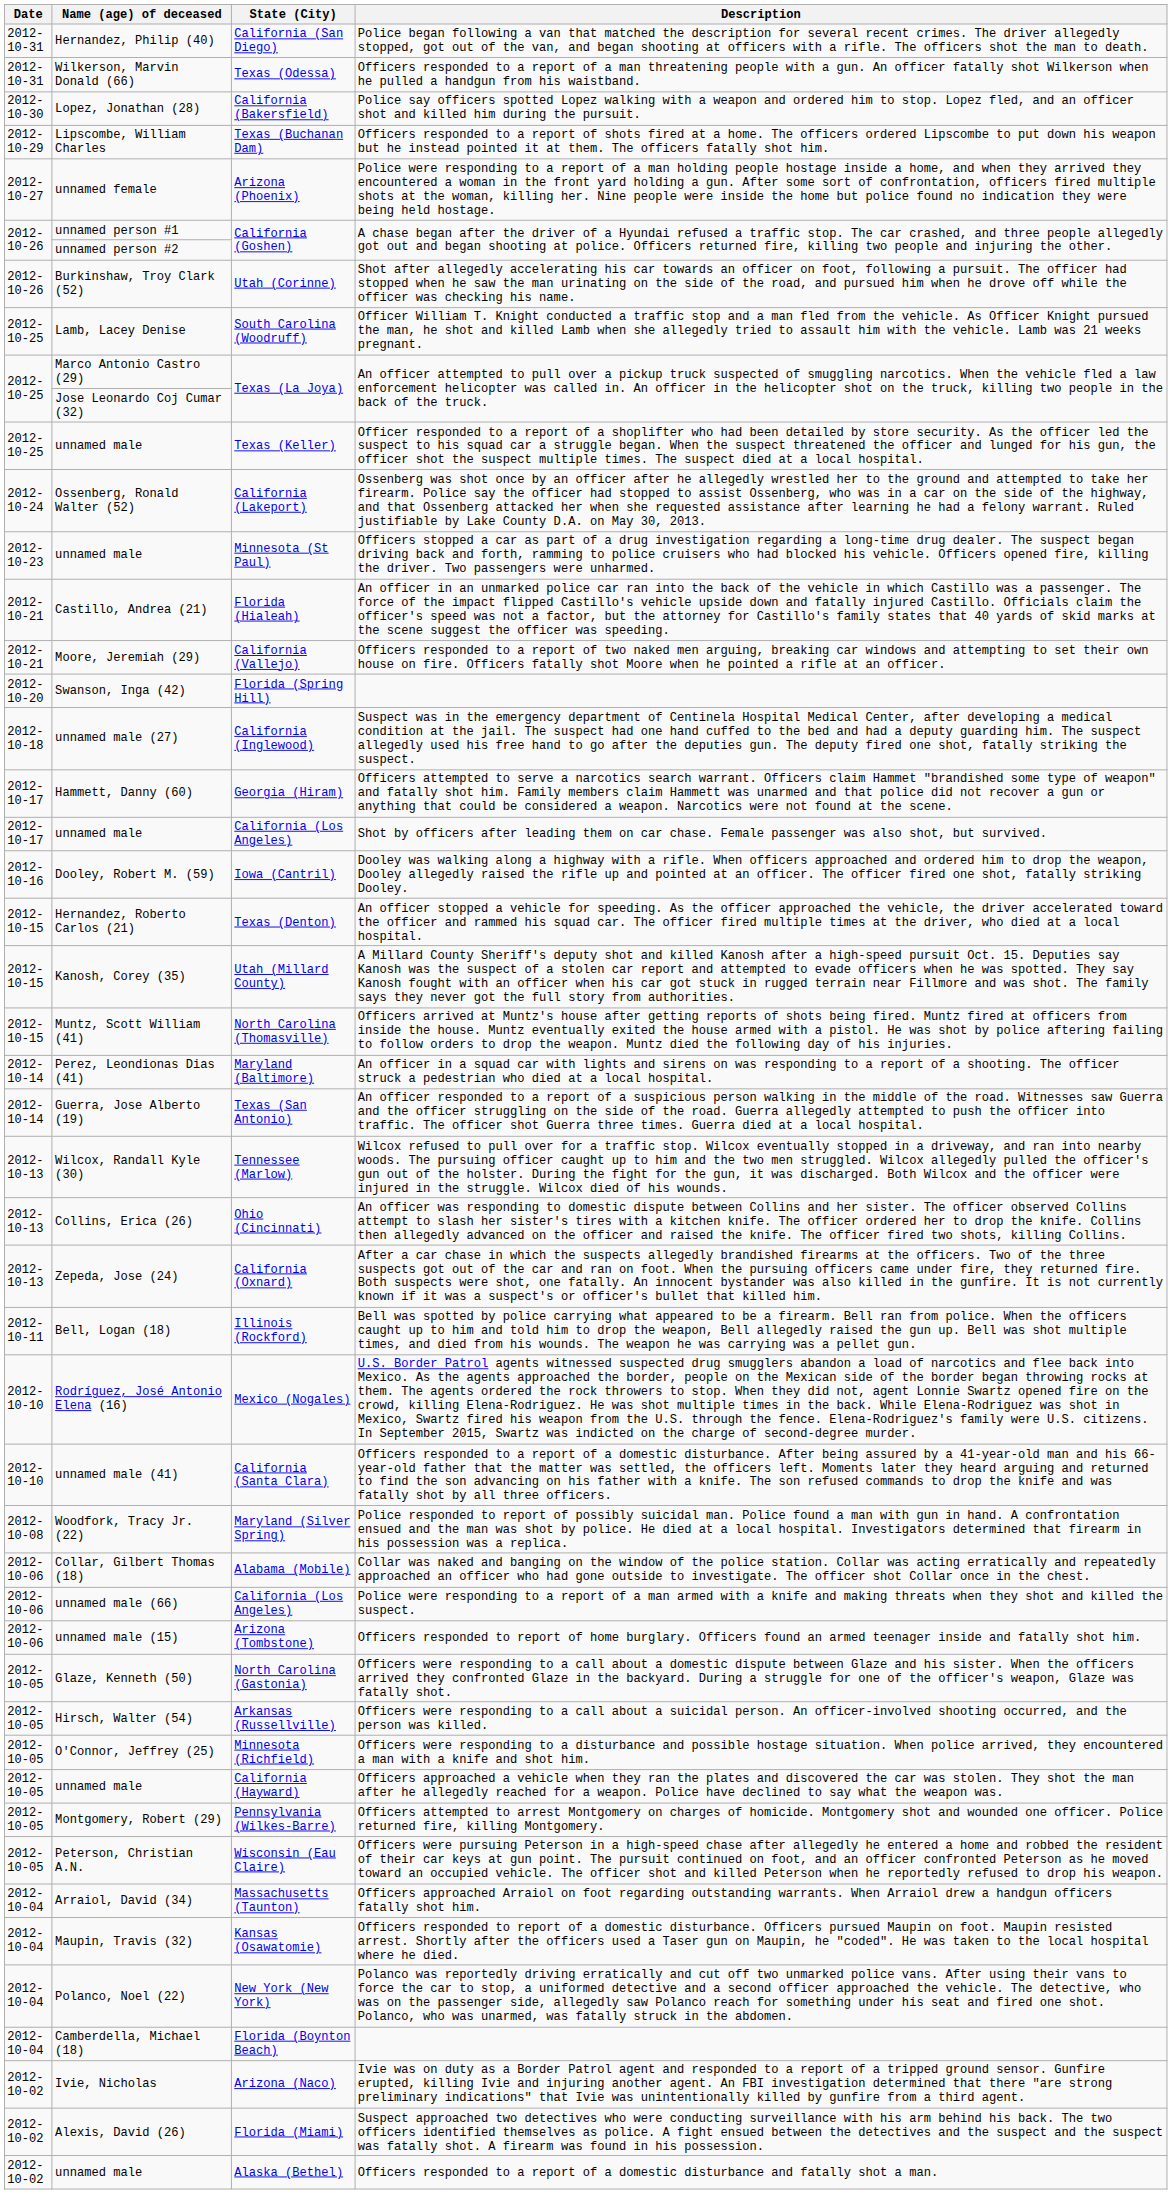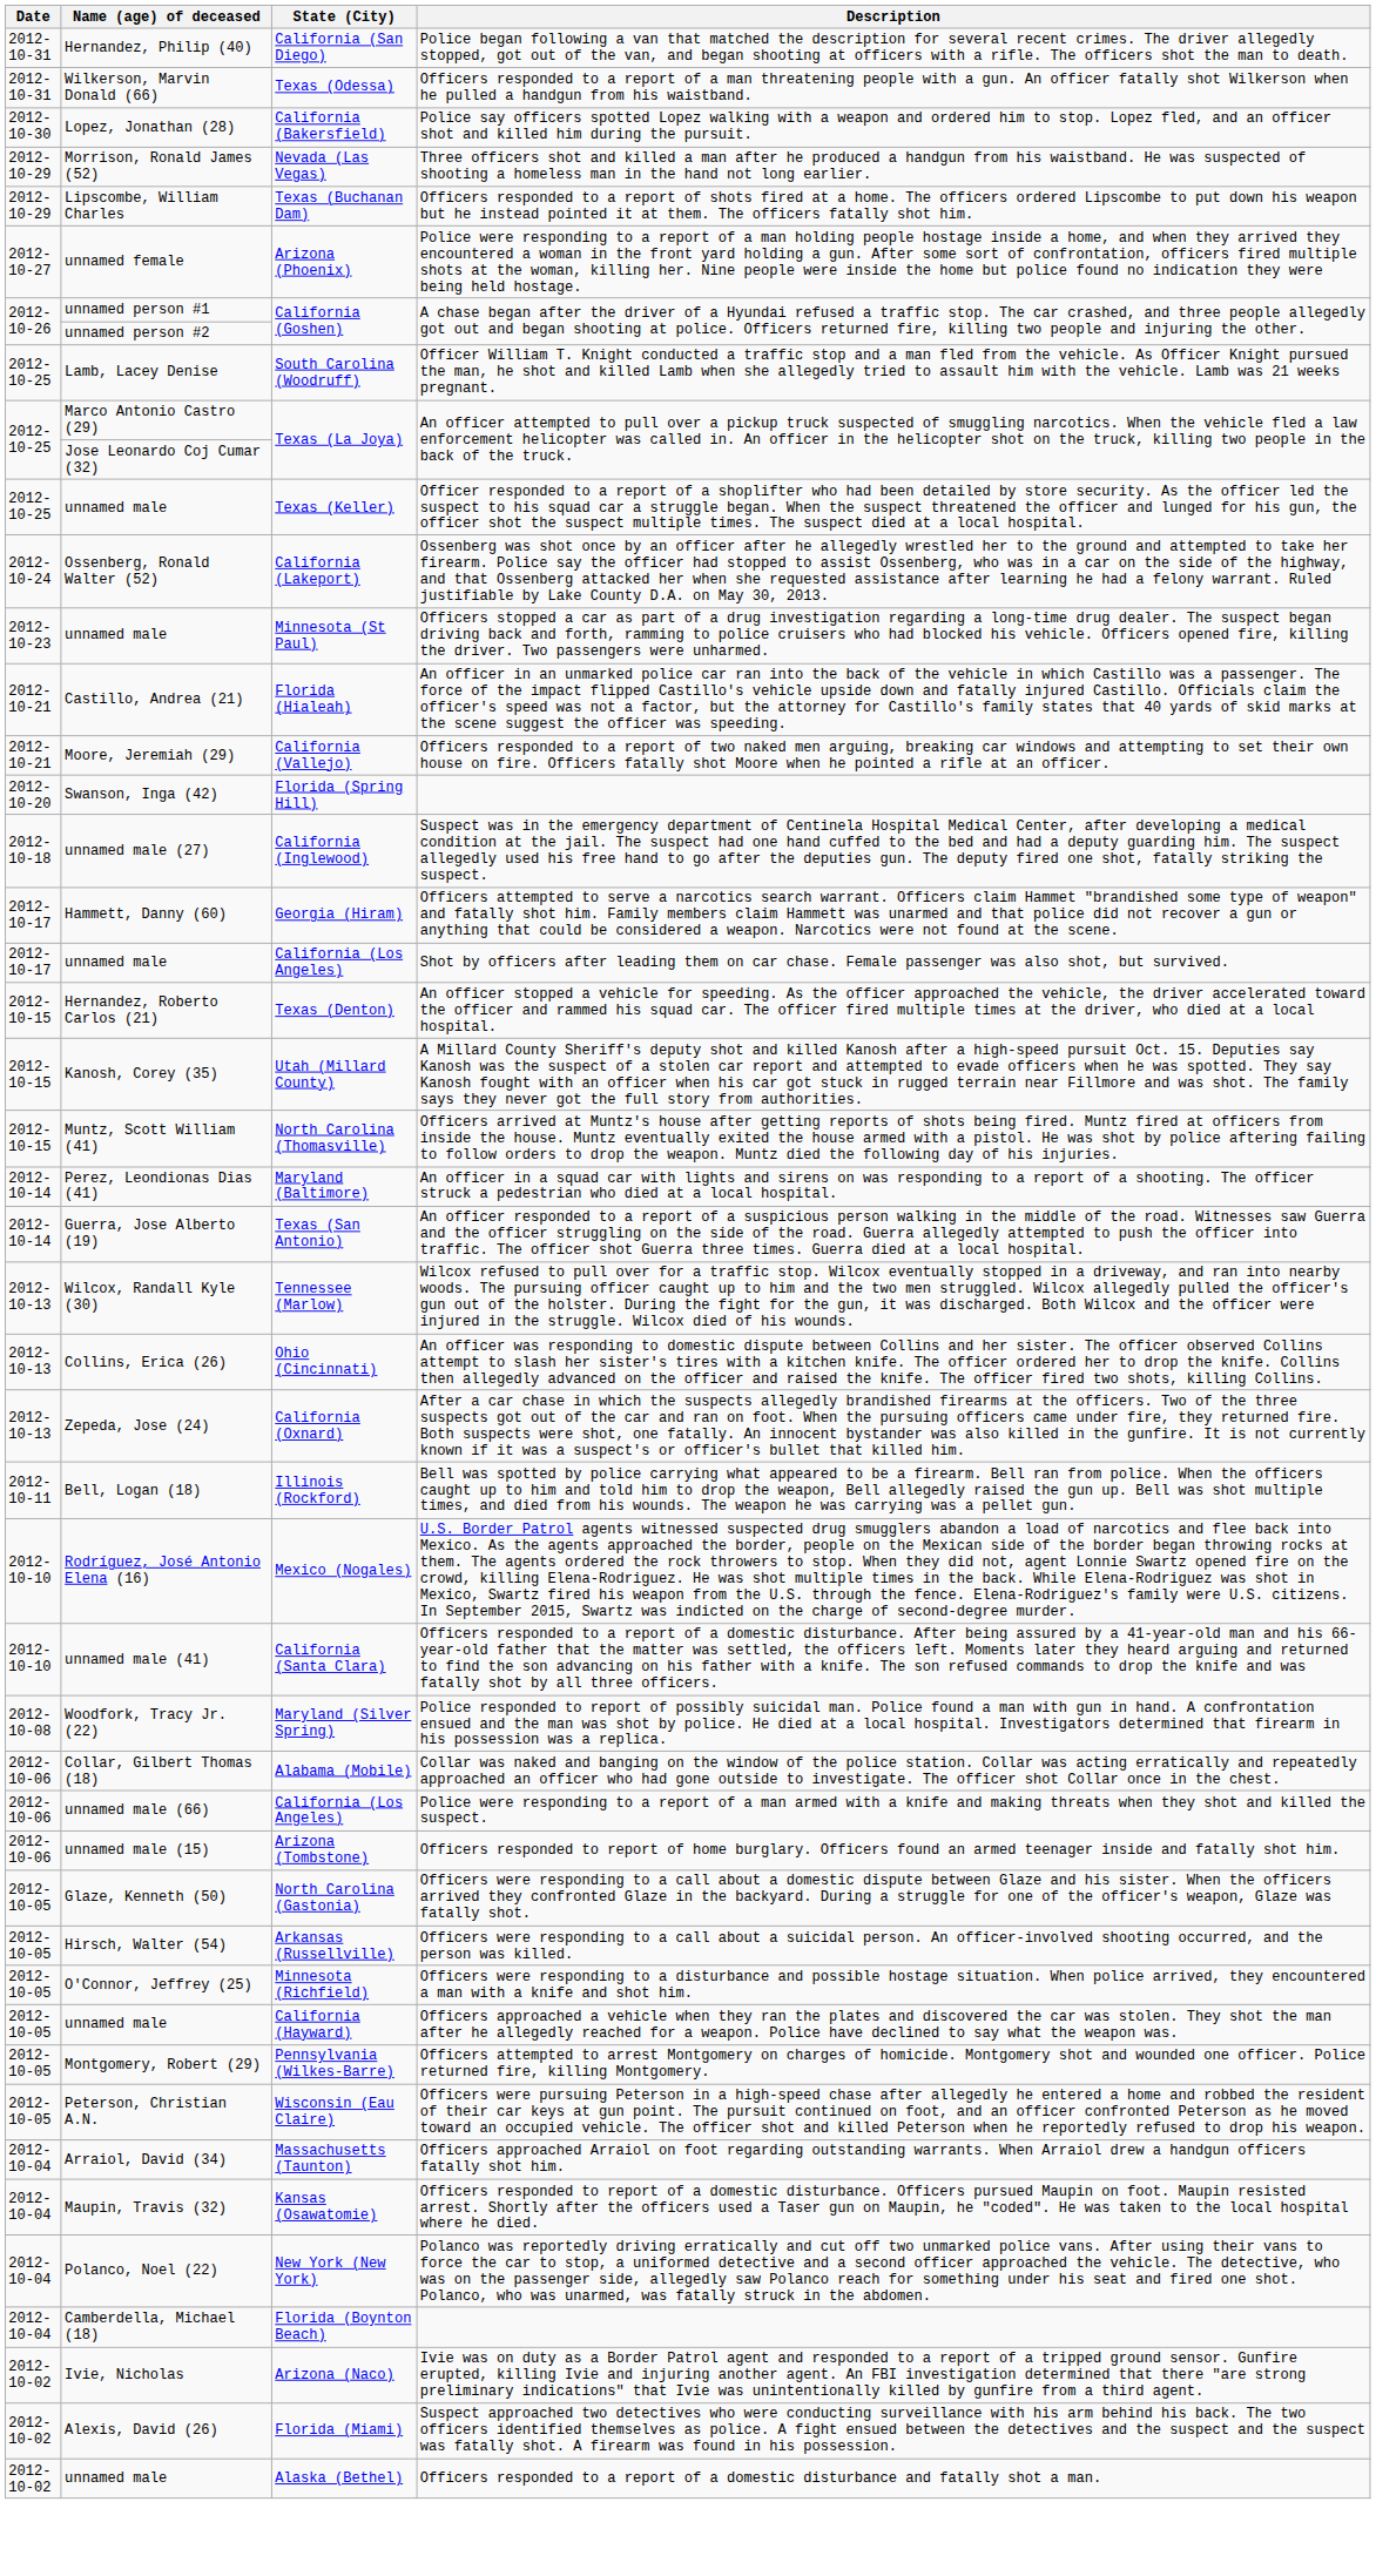 <table class="wikitable sortable" border="1" id="killed">
 <tr>
 <th>Date</th>
 <th nowrap>Name (age) of deceased</th>
 <th>State (City)</th>
 <th>Description</th>
 </tr>
 <tr>
 <td>2012-10-31</td>
 <td>Hernandez, Philip (40)</td>
 <td><a href='#'>California (San Diego)</a></td>
 <td>Police began following a van that matched the description for several recent crimes. The driver allegedly stopped, got out of the van, and began shooting at officers with a rifle. The officers shot the man to death.</td>
 </tr>
 <tr>
 <td>2012-10-31</td>
 <td>Wilkerson, Marvin Donald (66)</td>
 <td><a href='#'>Texas (Odessa)</a></td>
 <td>Officers responded to a report of a man threatening people with a gun.  An officer fatally shot Wilkerson when he pulled a handgun from his waistband.</td>
 </tr>
 <tr>
 <td>2012-10-30</td>
 <td>Lopez, Jonathan (28)</td>
 <td><a href='#'>California (Bakersfield)</a></td>
 <td>Police say officers spotted Lopez walking with a weapon and ordered him to stop. Lopez fled, and an officer shot and killed him during the pursuit.</td>
 </tr>
 <tr>
 <td>2012-10-29</td>
+<td>Morrison, Ronald James (52)</td>
+<td><a href='#'>Nevada (Las Vegas)</a></td>
+<td>Three officers shot and killed a man after he produced a handgun from his waistband. He was suspected of shooting a homeless man in the hand not long earlier.</td>
+</tr>
+<tr>
+<td>2012-10-29</td>
 <td>Lipscombe, William Charles</td>
 <td><a href='#'>Texas (Buchanan Dam)</a></td>
 <td>Officers responded to a report of shots fired at a home.  The officers ordered Lipscombe to put down his weapon but he instead pointed it at them.  The officers fatally shot him.</td>
 </tr>
 <tr>
 <td>2012-10-27</td>
 <td>unnamed female</td>
 <td><a href='#'>Arizona (Phoenix)</a></td>
 <td>Police were responding to a report of a man holding people hostage inside a home, and when they arrived they encountered a woman in the front yard holding a gun. After some sort of confrontation, officers fired multiple shots at the woman, killing her. Nine people were inside the home but police found no indication they were being held hostage.</td>
 </tr>
 <tr>
 <td rowspan="2">2012-10-26</td>
 <td>unnamed person #1</td>
 <td rowspan="2"><a href='#'>California (Goshen)</a></td>
 <td rowspan="2">A chase began after the driver of a Hyundai refused a traffic stop. The car crashed, and three people allegedly got out and began shooting at police. Officers returned fire, killing two people and injuring the other.</td>
 </tr>
 <tr>
 <td>unnamed person #2</td>
-</tr>
-<tr>
-<td>2012-10-26</td>
-<td>Burkinshaw, Troy Clark (52)</td>
-<td><a href='#'>Utah (Corinne)</a></td>
-<td>Shot after allegedly accelerating his car towards an officer on foot, following a pursuit. The officer had stopped when he saw the man urinating on the side of the road, and pursued him when he drove off while the officer was checking his name.</td>
 </tr>
 <tr>
 <td>2012-10-25</td>
 <td>Lamb, Lacey Denise</td>
 <td><a href='#'>South Carolina (Woodruff)</a></td>
 <td>Officer William T. Knight conducted a traffic stop and a man fled from the vehicle. As Officer Knight pursued the man, he shot and killed Lamb when she allegedly tried to assault him with the vehicle. Lamb was 21 weeks pregnant.</td>
 </tr>
 <tr>
 <td rowspan="2">2012-10-25</td>
 <td>Marco Antonio Castro (29)</td>
 <td rowspan="2"><a href='#'>Texas (La Joya)</a></td>
 <td rowspan="2">An officer attempted to pull over a pickup truck suspected of smuggling narcotics.  When the  vehicle fled a law enforcement helicopter was called in.  An officer in the helicopter shot on the truck, killing two people in the back of the truck.</td>
 </tr>
 <tr>
 <td>Jose Leonardo Coj Cumar (32)</td>
 </tr>
 <tr>
 <td>2012-10-25</td>
 <td>unnamed male</td>
 <td><a href='#'>Texas (Keller)</a></td>
 <td>Officer responded to a report of a shoplifter who had been detailed by store security.  As the officer led the suspect to his squad car a struggle began.  When the suspect threatened the officer and lunged for his gun, the officer shot the suspect multiple times.  The suspect died at a local hospital.</td>
 </tr>
 <tr>
 <td>2012-10-24</td>
 <td>Ossenberg, Ronald Walter (52)</td>
 <td><a href='#'>California (Lakeport)</a></td>
 <td>Ossenberg was shot once by an officer after he allegedly wrestled her to the ground and attempted to take her firearm. Police say the officer had stopped to assist Ossenberg, who was in a car on the side of the highway, and that Ossenberg attacked her when she requested assistance after learning he had a felony warrant. Ruled justifiable by Lake County D.A. on May 30, 2013.</td>
 </tr>
 <tr>
 <td>2012-10-23</td>
 <td>unnamed male</td>
 <td><a href='#'>Minnesota (St Paul)</a></td>
 <td>Officers stopped  a car as part of a drug investigation regarding a long-time drug dealer.  The suspect began driving back and forth, ramming to police cruisers who had blocked his vehicle.  Officers opened fire, killing the driver.  Two passengers were unharmed.</td>
 </tr>
 <tr>
 <td>2012-10-21</td>
 <td>Castillo, Andrea (21)</td>
 <td><a href='#'>Florida (Hialeah)</a></td>
 <td>An officer in an unmarked police car ran into the back of the vehicle in which Castillo was a passenger.  The force of the impact flipped Castillo's vehicle upside down and fatally injured Castillo.  Officials claim the officer's speed was not a factor, but the attorney for Castillo's family states that 40 yards of skid marks at the scene suggest the officer was speeding.</td>
 </tr>
 <tr>
 <td>2012-10-21</td>
 <td>Moore, Jeremiah (29)</td>
 <td><a href='#'>California (Vallejo)</a></td>
 <td>Officers responded to a report of two naked men arguing, breaking car windows and attempting to set their own house on fire.  Officers fatally shot Moore when he pointed a rifle at an officer.</td>
 </tr>
 <tr>
 <td>2012-10-20</td>
 <td>Swanson, Inga (42)</td>
 <td><a href='#'>Florida (Spring Hill)</a></td>
 <td></td>
 </tr>
 <tr>
 <td>2012-10-18</td>
 <td>unnamed male (27)</td>
 <td><a href='#'>California (Inglewood)</a></td>
 <td>Suspect was in the emergency department of Centinela Hospital Medical Center, after developing a medical condition at the jail. The suspect had one hand cuffed to the bed and had a deputy guarding him. The suspect allegedly used his free hand to go after the deputies gun. The deputy fired one shot, fatally striking the suspect.</td>
 </tr>
 <tr>
 <td>2012-10-17</td>
 <td>Hammett, Danny (60)</td>
 <td><a href='#'>Georgia (Hiram)</a></td>
 <td>Officers attempted to serve a narcotics search warrant.  Officers claim Hammet "brandished some type of weapon" and fatally shot him.  Family members claim Hammett was unarmed and that police did not recover a gun or anything that could be considered a weapon.  Narcotics were not found at the scene.</td>
 </tr>
 <tr>
 <td>2012-10-17</td>
 <td>unnamed male</td>
 <td><a href='#'>California (Los Angeles)</a></td>
 <td>Shot by officers after leading them on car chase. Female passenger was also shot, but survived.</td>
-</tr>
-<tr>
-<td>2012-10-16</td>
-<td>Dooley, Robert M. (59)</td>
-<td><a href='#'>Iowa (Cantril)</a></td>
-<td>Dooley was walking along a highway with a rifle. When officers approached and ordered him to drop the weapon, Dooley allegedly raised the rifle up and pointed at an officer. The officer fired one shot, fatally striking Dooley.</td>
 </tr>
 <tr>
 <td>2012-10-15</td>
 <td>Hernandez, Roberto Carlos (21)</td>
 <td><a href='#'>Texas (Denton)</a></td>
 <td>An officer stopped a vehicle for speeding.  As the officer approached the vehicle, the driver accelerated toward the officer and rammed his squad car.  The officer fired multiple times at the driver, who died at a local hospital.</td>
 </tr>
 <tr>
 <td>2012-10-15</td>
 <td>Kanosh, Corey (35)</td>
 <td><a href='#'>Utah (Millard County)</a></td>
 <td>A Millard County Sheriff's deputy shot and killed Kanosh after a high-speed pursuit Oct. 15. Deputies say Kanosh was the suspect of a stolen car report and attempted to evade officers when he was spotted. They say Kanosh fought with an officer when his car got stuck in rugged terrain near Fillmore and was shot. The family says they never got the full story from authorities.</td>
 </tr>
 <tr>
 <td>2012-10-15</td>
 <td>Muntz, Scott William (41)</td>
 <td><a href='#'>North Carolina (Thomasville)</a></td>
 <td>Officers arrived at Muntz's house after getting reports of shots being fired. Muntz fired at officers from inside the house. Muntz eventually exited the house armed with a pistol. He was shot by police aftering failing to follow orders to drop the weapon. Muntz died the following day of his injuries.</td>
 </tr>
 <tr>
 <td>2012-10-14</td>
 <td>Perez, Leondionas Dias (41)</td>
 <td><a href='#'>Maryland (Baltimore)</a></td>
 <td>An officer in a squad car with lights and sirens on was responding to a report of a shooting.  The officer struck a pedestrian who died at a local hospital.</td>
 </tr>
 <tr>
 <td>2012-10-14</td>
 <td>Guerra, Jose Alberto (19)</td>
 <td><a href='#'>Texas (San Antonio)</a></td>
 <td>An officer responded to a report of a suspicious person walking in the middle of the road.  Witnesses saw Guerra and the officer struggling on the side of the road.  Guerra allegedly attempted to push the officer into traffic.  The officer shot Guerra three times.  Guerra died at a local hospital.</td>
 </tr>
 <tr>
 <td>2012-10-13</td>
 <td>Wilcox, Randall Kyle (30)</td>
 <td><a href='#'>Tennessee (Marlow)</a></td>
 <td>Wilcox refused to pull over for a traffic stop. Wilcox eventually stopped in a driveway, and ran into nearby woods. The pursuing officer caught up to him and the two men struggled. Wilcox allegedly pulled the officer's gun out of the holster. During the fight for the gun, it was discharged. Both Wilcox and the officer were injured in the struggle. Wilcox died of his wounds.</td>
 </tr>
 <tr>
 <td>2012-10-13</td>
 <td>Collins, Erica (26)</td>
 <td><a href='#'>Ohio (Cincinnati)</a></td>
 <td>An officer was responding to domestic dispute between Collins and her sister. The officer observed Collins attempt to slash her sister's tires with a kitchen knife. The officer ordered her to drop the knife. Collins then allegedly advanced on the officer and raised the knife. The officer fired two shots, killing Collins.</td>
 </tr>
 <tr>
 <td>2012-10-13</td>
 <td>Zepeda, Jose (24)</td>
 <td><a href='#'>California (Oxnard)</a></td>
 <td>After a car chase in which the suspects allegedly brandished firearms at the officers. Two of the three suspects got out of the car and ran on foot. When the pursuing officers came under fire, they returned fire. Both suspects were shot, one fatally. An innocent bystander was also killed in the gunfire. It is not currently known if it was a suspect's or officer's bullet that killed him.</td>
 </tr>
 <tr>
 <td>2012-10-11</td>
 <td>Bell, Logan (18)</td>
 <td><a href='#'>Illinois (Rockford)</a></td>
 <td>Bell was spotted by police carrying what appeared to be a firearm. Bell ran from police. When the officers caught up to him and told him to drop the weapon, Bell allegedly raised the gun up. Bell was shot multiple times, and died from his wounds. The weapon he was carrying was a pellet gun.</td>
 </tr>
 <tr>
 <td>2012-10-10</td>
 <td><a href='#'>Rodríguez, José Antonio Elena</a> (16)</td>
 <td><a href='#'>Mexico (Nogales)</a></td>
 <td><a href='#'>U.S. Border Patrol</a> agents witnessed suspected drug smugglers abandon a load of narcotics and flee back into Mexico. As the agents approached the border, people on the Mexican side of the border began throwing rocks at them. The agents ordered the rock throwers to stop. When they did not, agent Lonnie Swartz opened fire on the crowd, killing Elena-Rodriguez. He was shot multiple times in the back. While Elena-Rodriguez was shot in Mexico, Swartz fired his weapon from the U.S. through the fence. Elena-Rodriguez's family were U.S. citizens. In September 2015, Swartz was indicted on the charge of second-degree murder.</td>
 </tr>
 <tr>
 <td>2012-10-10</td>
 <td>unnamed male (41)</td>
 <td><a href='#'>California (Santa Clara)</a></td>
 <td>Officers responded to a report of a domestic disturbance.  After being assured by a 41-year-old man and his 66-year-old father that the matter was settled, the officers left.  Moments later they heard arguing and returned to find the son advancing on his father with a knife.  The son refused commands to drop the knife and was fatally shot by all three officers.</td>
 </tr>
 <tr>
 <td>2012-10-08</td>
 <td>Woodfork, Tracy Jr. (22)</td>
 <td><a href='#'>Maryland (Silver Spring)</a></td>
 <td>Police responded to report of possibly suicidal man.  Police found a man with gun in hand.  A confrontation ensued and the man was shot by police.  He died at a local hospital. Investigators determined that firearm in his possession was a replica.</td>
 </tr>
 <tr>
 <td>2012-10-06</td>
 <td>Collar, Gilbert Thomas (18)</td>
 <td><a href='#'>Alabama (Mobile)</a></td>
 <td>Collar was naked and banging on the window of the police station.  Collar was acting erratically and repeatedly approached an officer who had gone outside to investigate.  The officer shot Collar once in the chest.</td>
 </tr>
 <tr>
 <td>2012-10-06</td>
 <td>unnamed male (66)</td>
 <td><a href='#'>California (Los Angeles)</a></td>
 <td>Police were responding to a report of a man armed with a knife and making threats when they shot and killed the suspect.</td>
 </tr>
 <tr>
 <td>2012-10-06</td>
 <td>unnamed male (15)</td>
 <td><a href='#'>Arizona (Tombstone)</a></td>
 <td>Officers responded to report of home burglary.  Officers found an armed teenager inside and fatally shot him.</td>
 </tr>
 <tr>
 <td>2012-10-05</td>
 <td>Glaze, Kenneth (50)</td>
 <td><a href='#'>North Carolina (Gastonia)</a></td>
 <td>Officers were responding to a call about a domestic dispute between Glaze and his sister.  When the officers arrived they confronted Glaze in the backyard. During a struggle for one of the officer's weapon, Glaze was fatally shot.</td>
 </tr>
 <tr>
 <td>2012-10-05</td>
 <td>Hirsch, Walter (54)</td>
 <td><a href='#'>Arkansas (Russellville)</a></td>
 <td>Officers were responding to a call about a suicidal person. An officer-involved shooting occurred, and the person was killed.</td>
 </tr>
 <tr>
 <td>2012-10-05</td>
 <td>O'Connor, Jeffrey (25)</td>
 <td><a href='#'>Minnesota (Richfield)</a></td>
 <td>Officers were responding to a disturbance and possible hostage situation. When police arrived, they encountered a man with a knife and shot him.</td>
 </tr>
 <tr>
 <td>2012-10-05</td>
 <td>unnamed male</td>
 <td><a href='#'>California (Hayward)</a></td>
 <td>Officers approached a vehicle when they ran the plates and discovered the car was stolen. They shot the man after he allegedly reached for a weapon. Police have declined to say what the weapon was.</td>
 </tr>
 <tr>
 <td>2012-10-05</td>
 <td>Montgomery, Robert (29)</td>
 <td><a href='#'>Pennsylvania (Wilkes-Barre)</a></td>
 <td>Officers attempted to arrest Montgomery on charges of homicide.  Montgomery shot and wounded one officer.  Police returned fire, killing Montgomery.</td>
 </tr>
 <tr>
 <td>2012-10-05</td>
 <td>Peterson, Christian A.N.</td>
 <td><a href='#'>Wisconsin (Eau Claire)</a></td>
 <td>Officers were pursuing Peterson in a high-speed chase after allegedly he entered a home and robbed the resident of their car keys at gun point. The pursuit continued on foot, and an officer confronted Peterson as he moved toward an occupied vehicle. The officer shot and killed Peterson when he reportedly refused to drop his weapon.</td>
 </tr>
 <tr>
 <td>2012-10-04</td>
 <td>Arraiol, David (34)</td>
 <td><a href='#'>Massachusetts (Taunton)</a></td>
 <td>Officers approached Arraiol on foot regarding outstanding warrants.  When Arraiol drew a handgun officers fatally shot him.</td>
 </tr>
 <tr>
 <td>2012-10-04</td>
 <td>Maupin, Travis (32)</td>
 <td><a href='#'>Kansas (Osawatomie)</a></td>
 <td>Officers responded to report of a domestic disturbance.  Officers pursued Maupin on foot.  Maupin resisted arrest.  Shortly after the officers used a Taser gun on Maupin, he "coded".  He was taken to the local hospital where he died.</td>
 </tr>
 <tr>
 <td>2012-10-04</td>
 <td>Polanco, Noel (22)</td>
 <td><a href='#'>New York (New York)</a></td>
 <td>Polanco was reportedly driving erratically and cut off two unmarked police vans. After using their vans to force the car to stop, a uniformed detective and a second officer approached the vehicle. The detective, who was on the passenger side, allegedly saw Polanco reach for something under his seat and fired one shot. Polanco, who was unarmed, was fatally struck in the abdomen.</td>
 </tr>
 <tr>
 <td>2012-10-04</td>
 <td>Camberdella, Michael (18)</td>
 <td><a href='#'>Florida (Boynton Beach)</a></td>
 <td></td>
 </tr>
 <tr>
 <td>2012-10-02</td>
 <td>Ivie, Nicholas</td>
 <td><a href='#'>Arizona (Naco)</a></td>
 <td>Ivie was on duty as a Border Patrol agent and responded to a report of a tripped ground sensor.  Gunfire erupted, killing Ivie and injuring another agent.  An FBI investigation determined that there "are strong preliminary indications" that Ivie was unintentionally killed by gunfire from a third agent.</td>
 </tr>
 <tr>
 <td>2012-10-02</td>
 <td>Alexis, David (26)</td>
 <td><a href='#'>Florida (Miami)</a></td>
 <td>Suspect approached two detectives who were conducting surveillance with his arm behind his back. The two officers identified themselves as police. A fight ensued between the detectives and the suspect and the suspect was fatally shot. A firearm was found in his possession.</td>
 </tr>
 <tr>
 <td>2012-10-02</td>
 <td>unnamed male</td>
 <td><a href='#'>Alaska (Bethel)</a></td>
 <td>Officers responded to a report of a domestic disturbance and fatally shot a man.</td>
 </tr>
 </table>
